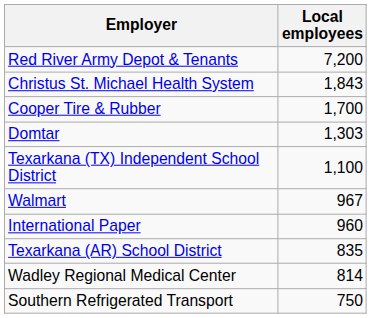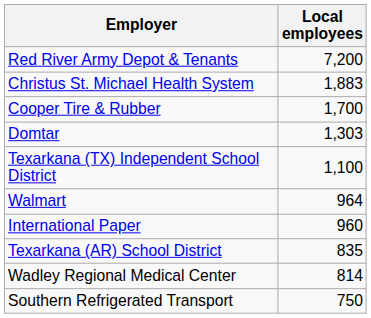 <table class="wikitable" style="float:lsft;">
 <tr>
 <th style="width: 17em;">Employer</th>
 <th style="width: 3em;">Local employees</th>
 </tr>
 <tr>
 <td><a href='#'>Red River Army Depot & Tenants</a></td>
 <td align="right">7,200</td>
 </tr>
 <tr>
 <td><a href='#'>Christus St. Michael Health System</a></td>
-<td align="right">1,843</td>
+<td align="right">1,883</td>
 </tr>
 <tr>
 <td><a href='#'>Cooper Tire & Rubber</a></td>
 <td align="right">1,700</td>
 </tr>
 <tr>
 <td><a href='#'>Domtar</a></td>
 <td align="right">1,303</td>
 </tr>
 <tr>
 <td><a href='#'>Texarkana (TX) Independent School District</a></td>
 <td align="right">1,100</td>
 </tr>
 <tr>
 <td><a href='#'>Walmart</a></td>
-<td align="right">967</td>
+<td align="right">964</td>
 </tr>
 <tr>
 <td><a href='#'>International Paper</a></td>
 <td align="right">960</td>
 </tr>
 <tr>
 <td><a href='#'>Texarkana (AR) School District</a></td>
 <td align="right">835</td>
 </tr>
 <tr>
 <td>Wadley Regional Medical Center</td>
 <td align="right">814</td>
 </tr>
 <tr>
 <td>Southern Refrigerated Transport</td>
 <td align="right">750</td>
 </tr>
 </table>
